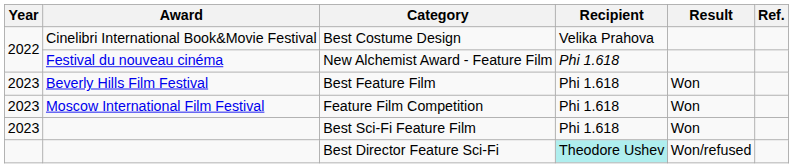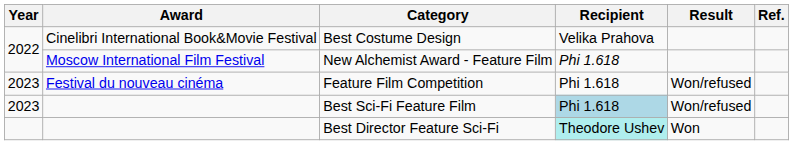 <table class="wikitable">
 <tr>
 <th>Year</th>
 <th>Award</th>
 <th>Category</th>
 <th>Recipient</th>
 <th>Result</th>
 <th>Ref.</th>
 </tr>
 <tr>
 <td rowspan="2">2022</td>
 <td>Cinelibri International Book&Movie Festival</td>
 <td>Best Costume Design</td>
 <td>Velika Prahova</td>
 <td></td>
 <td></td>
 </tr>
 <tr>
-<td><a href='#'>Festival du nouveau cinéma</a></td>
+<td><a href='#'>Moscow International Film Festival</a></td>
 <td>New Alchemist Award - Feature Film</td>
 <td><em>Phi 1.618</em></td>
 <td></td>
 <td></td>
 </tr>
 <tr>
 <td>2023</td>
-<td><a href='#'>Beverly Hills Film Festival</a></td>
-<td>Best Feature Film</td>
-<td>Phi 1.618</td>
-<td>Won</td>
-<td></td>
-</tr>
-<tr>
-<td>2023</td>
-<td><a href='#'>Moscow International Film Festival</a></td>
+<td><a href='#'>Festival du nouveau cinéma</a></td>
 <td>Feature Film Competition</td>
 <td>Phi 1.618</td>
-<td>Won</td>
+<td>Won/refused</td>
 <td></td>
 </tr>
 <tr>
 <td>2023</td>
 <td></td>
 <td>Best Sci-Fi Feature Film</td>
-<td>Phi 1.618</td>
-<td>Won</td>
+<td style="background: lightblue;">Phi 1.618</td>
+<td>Won/refused</td>
 <td></td>
 </tr>
 <tr>
 <td></td>
 <td></td>
 <td>Best Director Feature Sci-Fi</td>
 <td style="background: paleturquoise;">Theodore Ushev</td>
-<td>Won/refused</td>
+<td>Won</td>
 <td></td>
 </tr>
 </table>
